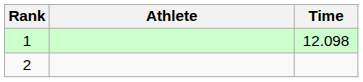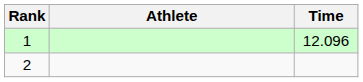 <table class=wikitable style="text-align:center">
 <tr>
 <th width=40>Rank</th>
 <th width=250>Athlete</th>
 <th width=60>Time</th>
 </tr>
 <tr bgcolor="ccffcc">
 <td>1</td>
 <td align=left></td>
-<td>12.098</td>
+<td>12.096</td>
 </tr>
 <tr>
 <td>2</td>
 <td align=left></td>
 <td></td>
 </tr>
 </table>
